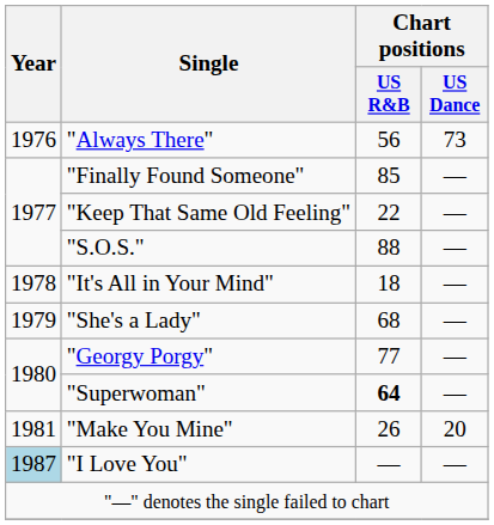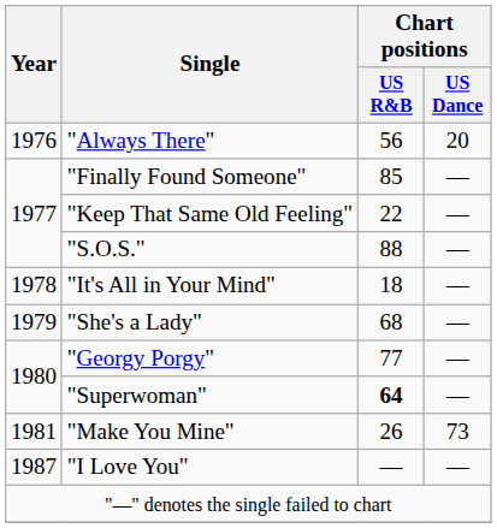 <table class="wikitable" style="text-align:center;">
 <tr>
 <th rowspan="2">Year</th>
 <th rowspan="2">Single</th>
 <th colspan="3">Chart positions</th>
 </tr>
 <tr style="font-size:smaller;">
 <th width="40"><a href='#'>US R&B</a><br></th>
 <th width="40"><a href='#'>US Dance</a><br></th>
 </tr>
 <tr>
 <td rowspan="1">1976</td>
 <td align="left">"<a href='#'>Always There</a>"</td>
 <td>56</td>
-<td>73</td>
+<td>20</td>
 </tr>
 <tr>
 <td rowspan="3">1977</td>
 <td align="left">"Finally Found Someone"</td>
 <td>85</td>
 <td>—</td>
 </tr>
 <tr>
 <td align="left">"Keep That Same Old Feeling"</td>
 <td>22</td>
 <td>—</td>
 </tr>
 <tr>
 <td align="left">"S.O.S."</td>
 <td>88</td>
 <td>—</td>
 </tr>
 <tr>
 <td>1978</td>
 <td align="left">"It's All in Your Mind"</td>
 <td>18</td>
 <td>—</td>
 </tr>
 <tr>
 <td>1979</td>
 <td align="left">"She's a Lady"</td>
 <td>68</td>
 <td>—</td>
 </tr>
 <tr>
 <td rowspan="2">1980</td>
 <td align="left">"<a href='#'>Georgy Porgy</a>"</td>
 <td>77</td>
 <td>—</td>
 </tr>
 <tr>
 <td align="left">"Superwoman"</td>
 <td><strong>64</strong></td>
 <td>—</td>
 </tr>
 <tr>
 <td rowspan="1">1981</td>
 <td align="left">"Make You Mine"</td>
 <td>26</td>
-<td>20</td>
+<td>73</td>
 </tr>
 <tr>
-<td rowspan="1" style="background: lightblue;">1987</td>
+<td rowspan="1">1987</td>
 <td align="left">"I Love You"</td>
 <td>—</td>
 <td>—</td>
 </tr>
 <tr>
 <td align="center" colspan="7"><small>"—" denotes the single failed to chart</small></td>
 </tr>
 <tr>
 </tr>
 </table>
